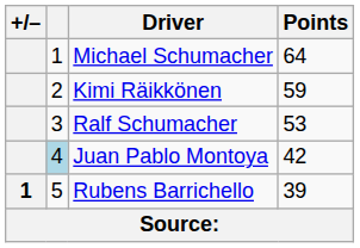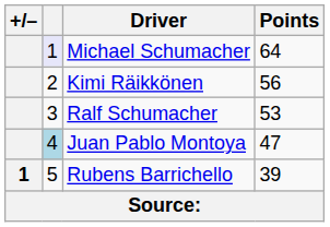 <table class="wikitable" style="font-size: 85%;">
 <tr>
 <th scope="col">+/–</th>
 <th scope="col"></th>
 <th scope="col">Driver</th>
 <th scope="col">Points</th>
 </tr>
 <tr>
 <th scope="row"></th>
-<td align="center">1</td>
+<td align="center" style="background: lavender;">1</td>
 <td> <a href='#'>Michael Schumacher</a></td>
 <td>64</td>
 </tr>
 <tr>
 <th scope="row"></th>
 <td align="center">2</td>
 <td> <a href='#'>Kimi Räikkönen</a></td>
-<td>59</td>
+<td>56</td>
 </tr>
 <tr>
 <th scope="row"></th>
 <td align="center">3</td>
 <td> <a href='#'>Ralf Schumacher</a></td>
 <td>53</td>
 </tr>
 <tr>
 <th scope="row"></th>
 <td align="center" style="background: lightblue;">4</td>
 <td> <a href='#'>Juan Pablo Montoya</a></td>
-<td>42</td>
+<td>47</td>
 </tr>
 <tr>
 <th scope="row"> 1</th>
 <td align="center">5</td>
 <td> <a href='#'>Rubens Barrichello</a></td>
 <td>39</td>
 </tr>
 <tr>
 <th colspan=4>Source: </th>
 </tr>
 </table>
